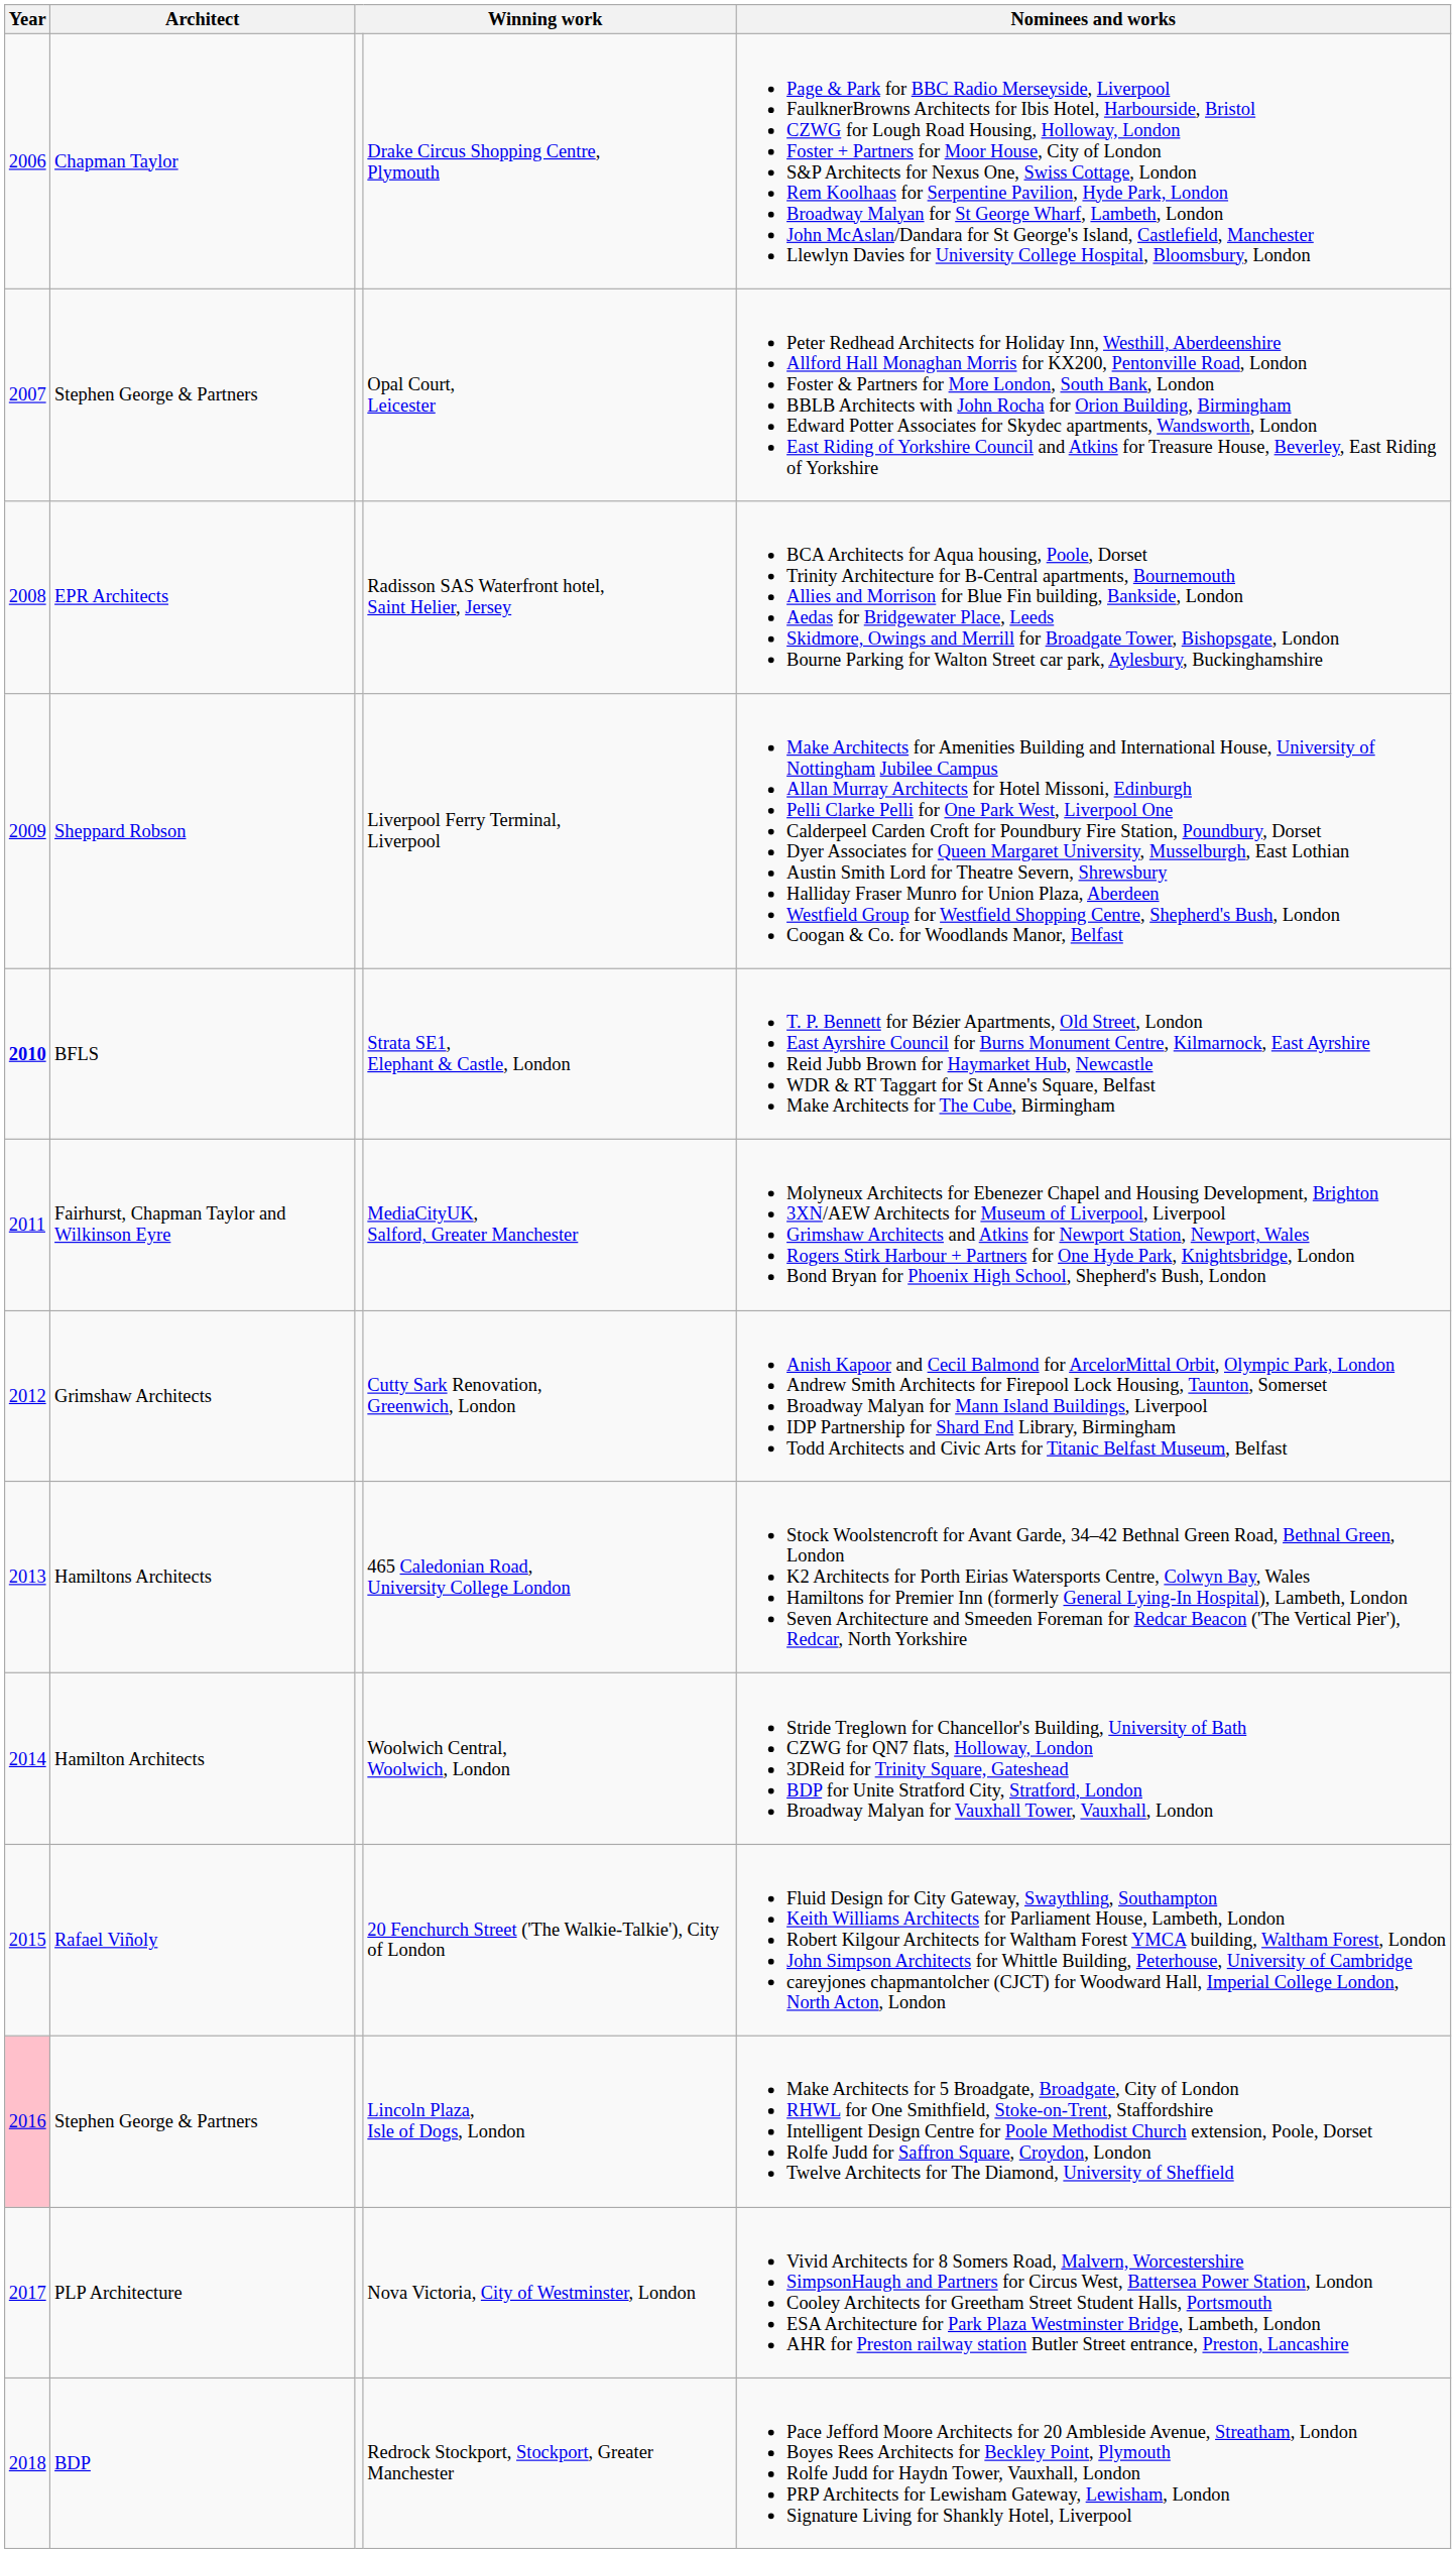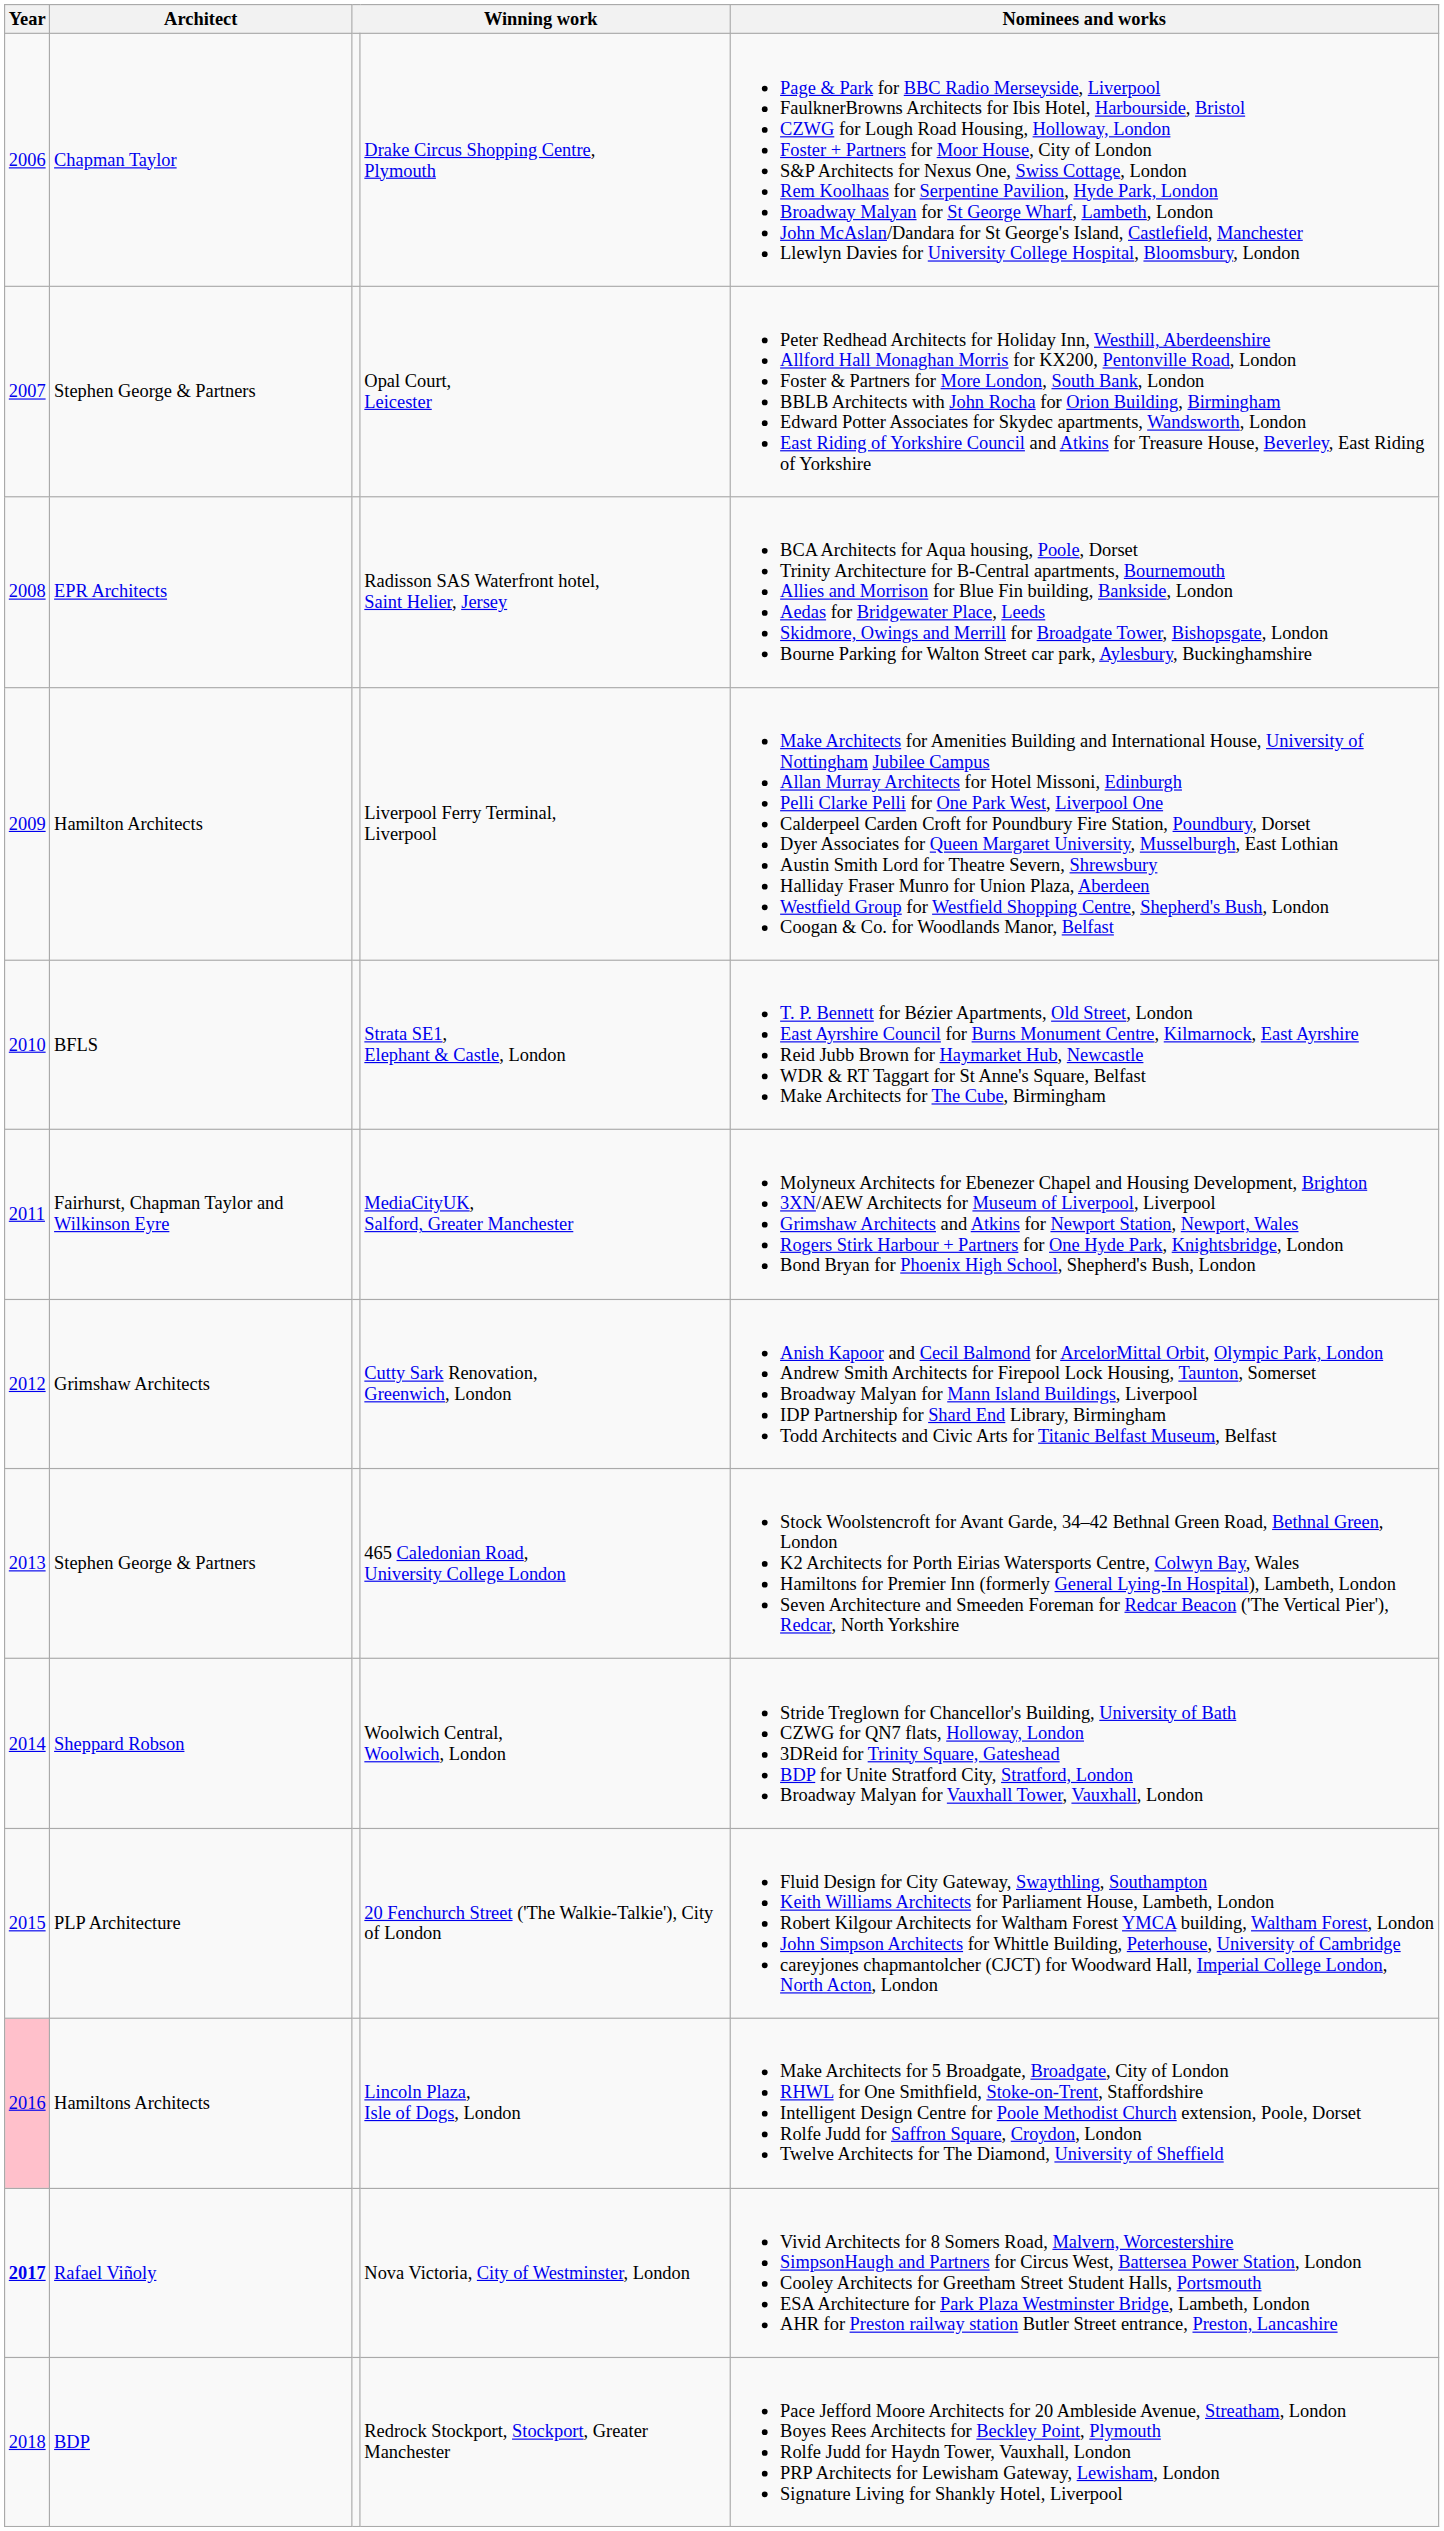 <table align="center" class="wikitable sortable">
 <tr>
 <th>Year</th>
 <th>Architect</th>
 <th class="unsortable" colspan=2>Winning work</th>
 <th>Nominees and works</th>
 </tr>
 <tr>
 <td><a href='#'>2006</a></td>
 <td><a href='#'>Chapman Taylor</a></td>
 <td></td>
 <td><a href='#'>Drake Circus Shopping Centre</a>,<br><a href='#'>Plymouth</a></td>
 <td><br><ul><li><a href='#'>Page & Park</a> for <a href='#'>BBC Radio Merseyside</a>, <a href='#'>Liverpool</a></li><li>FaulknerBrowns Architects for Ibis Hotel, <a href='#'>Harbourside</a>, <a href='#'>Bristol</a></li><li><a href='#'>CZWG</a> for Lough Road Housing, <a href='#'>Holloway, London</a></li><li><a href='#'>Foster + Partners</a> for <a href='#'>Moor House</a>, City of London</li><li>S&P Architects for Nexus One, <a href='#'>Swiss Cottage</a>, London</li><li><a href='#'>Rem Koolhaas</a> for <a href='#'>Serpentine Pavilion</a>, <a href='#'>Hyde Park, London</a></li><li><a href='#'>Broadway Malyan</a> for <a href='#'>St George Wharf</a>, <a href='#'>Lambeth</a>, London</li><li><a href='#'>John McAslan</a>/Dandara for St George's Island, <a href='#'>Castlefield</a>, <a href='#'>Manchester</a></li><li>Llewlyn Davies for <a href='#'>University College Hospital</a>, <a href='#'>Bloomsbury</a>, London</li></ul></td>
 </tr>
 <tr>
 <td><a href='#'>2007</a></td>
 <td>Stephen George & Partners</td>
 <td></td>
 <td>Opal Court,<br><a href='#'>Leicester</a></td>
 <td><br><ul><li>Peter Redhead Architects for Holiday Inn, <a href='#'>Westhill, Aberdeenshire</a></li><li><a href='#'>Allford Hall Monaghan Morris</a> for KX200, <a href='#'>Pentonville Road</a>, London</li><li>Foster & Partners for <a href='#'>More London</a>, <a href='#'>South Bank</a>, London</li><li>BBLB Architects with <a href='#'>John Rocha</a> for <a href='#'>Orion Building</a>, <a href='#'>Birmingham</a></li><li>Edward Potter Associates for Skydec apartments, <a href='#'>Wandsworth</a>, London</li><li><a href='#'>East Riding of Yorkshire Council</a> and <a href='#'>Atkins</a> for Treasure House, <a href='#'>Beverley</a>, East Riding of Yorkshire</li></ul></td>
 </tr>
 <tr>
 <td><a href='#'>2008</a></td>
 <td><a href='#'>EPR Architects</a></td>
 <td></td>
 <td>Radisson SAS Waterfront hotel,<br><a href='#'>Saint Helier</a>, <a href='#'>Jersey</a></td>
 <td><br><ul><li>BCA Architects for Aqua housing, <a href='#'>Poole</a>, Dorset</li><li>Trinity Architecture for B-Central apartments, <a href='#'>Bournemouth</a></li><li><a href='#'>Allies and Morrison</a> for Blue Fin building, <a href='#'>Bankside</a>, London</li><li><a href='#'>Aedas</a> for <a href='#'>Bridgewater Place</a>, <a href='#'>Leeds</a></li><li><a href='#'>Skidmore, Owings and Merrill</a> for <a href='#'>Broadgate Tower</a>, <a href='#'>Bishopsgate</a>, London</li><li>Bourne Parking for Walton Street car park, <a href='#'>Aylesbury</a>, Buckinghamshire</li></ul></td>
 </tr>
 <tr>
 <td><a href='#'>2009</a></td>
-<td><a href='#'>Sheppard Robson</a></td>
+<td>Hamilton Architects</td>
 <td></td>
 <td>Liverpool Ferry Terminal,<br>Liverpool</td>
 <td><br><ul><li><a href='#'>Make Architects</a> for Amenities Building and International House, <a href='#'>University of Nottingham</a> <a href='#'>Jubilee Campus</a></li><li><a href='#'>Allan Murray Architects</a> for Hotel Missoni, <a href='#'>Edinburgh</a></li><li><a href='#'>Pelli Clarke Pelli</a> for <a href='#'>One Park West</a>, <a href='#'>Liverpool One</a></li><li>Calderpeel Carden Croft for Poundbury Fire Station, <a href='#'>Poundbury</a>, Dorset</li><li>Dyer Associates for <a href='#'>Queen Margaret University</a>, <a href='#'>Musselburgh</a>, East Lothian</li><li>Austin Smith Lord for Theatre Severn, <a href='#'>Shrewsbury</a></li><li>Halliday Fraser Munro for Union Plaza, <a href='#'>Aberdeen</a></li><li><a href='#'>Westfield Group</a> for <a href='#'>Westfield Shopping Centre</a>, <a href='#'>Shepherd's Bush</a>, London</li><li>Coogan & Co. for Woodlands Manor, <a href='#'>Belfast</a></li></ul></td>
 </tr>
 <tr>
-<td><strong><a href='#'>2010</a></strong></td>
+<td><a href='#'>2010</a></td>
 <td>BFLS</td>
 <td></td>
 <td><a href='#'>Strata SE1</a>,<br><a href='#'>Elephant & Castle</a>, London</td>
 <td><br><ul><li><a href='#'>T. P. Bennett</a> for Bézier Apartments, <a href='#'>Old Street</a>, London</li><li><a href='#'>East Ayrshire Council</a> for <a href='#'>Burns Monument Centre</a>, <a href='#'>Kilmarnock</a>, <a href='#'>East Ayrshire</a></li><li>Reid Jubb Brown for <a href='#'>Haymarket Hub</a>, <a href='#'>Newcastle</a></li><li>WDR & RT Taggart for St Anne's Square, Belfast</li><li>Make Architects for <a href='#'>The Cube</a>, Birmingham</li></ul></td>
 </tr>
 <tr>
 <td><a href='#'>2011</a></td>
 <td>Fairhurst, Chapman Taylor and <a href='#'>Wilkinson Eyre</a></td>
 <td></td>
 <td><a href='#'>MediaCityUK</a>,<br><a href='#'>Salford, Greater Manchester</a></td>
 <td><br><ul><li>Molyneux Architects for Ebenezer Chapel and Housing Development, <a href='#'>Brighton</a></li><li><a href='#'>3XN</a>/AEW Architects for <a href='#'>Museum of Liverpool</a>, Liverpool</li><li><a href='#'>Grimshaw Architects</a> and <a href='#'>Atkins</a> for <a href='#'>Newport Station</a>, <a href='#'>Newport, Wales</a></li><li><a href='#'>Rogers Stirk Harbour + Partners</a> for <a href='#'>One Hyde Park</a>, <a href='#'>Knightsbridge</a>, London</li><li>Bond Bryan for <a href='#'>Phoenix High School</a>, Shepherd's Bush, London</li></ul></td>
 </tr>
 <tr>
 <td><a href='#'>2012</a></td>
 <td>Grimshaw Architects</td>
 <td></td>
 <td><a href='#'>Cutty Sark</a> Renovation,<br><a href='#'>Greenwich</a>, London</td>
 <td><br><ul><li><a href='#'>Anish Kapoor</a> and <a href='#'>Cecil Balmond</a> for <a href='#'>ArcelorMittal Orbit</a>, <a href='#'>Olympic Park, London</a></li><li>Andrew Smith Architects for Firepool Lock Housing, <a href='#'>Taunton</a>, Somerset</li><li>Broadway Malyan for <a href='#'>Mann Island Buildings</a>, Liverpool</li><li>IDP Partnership for <a href='#'>Shard End</a> Library, Birmingham</li><li>Todd Architects and Civic Arts for <a href='#'>Titanic Belfast Museum</a>, Belfast</li></ul></td>
 </tr>
 <tr>
 <td><a href='#'>2013</a></td>
-<td>Hamiltons Architects</td>
+<td>Stephen George & Partners</td>
 <td></td>
 <td>465 <a href='#'>Caledonian Road</a>,<br><a href='#'>University College London</a></td>
 <td><br><ul><li>Stock Woolstencroft for Avant Garde, 34–42 Bethnal Green Road, <a href='#'>Bethnal Green</a>, London</li><li>K2 Architects for Porth Eirias Watersports Centre, <a href='#'>Colwyn Bay</a>, Wales</li><li>Hamiltons for Premier Inn (formerly <a href='#'>General Lying-In Hospital</a>), Lambeth, London</li><li>Seven Architecture and Smeeden Foreman for <a href='#'>Redcar Beacon</a> ('The Vertical Pier'), <a href='#'>Redcar</a>, North Yorkshire</li></ul></td>
 </tr>
 <tr>
 <td><a href='#'>2014</a></td>
-<td>Hamilton Architects</td>
+<td><a href='#'>Sheppard Robson</a></td>
 <td></td>
 <td>Woolwich Central,<br><a href='#'>Woolwich</a>, London</td>
 <td><br><ul><li>Stride Treglown for Chancellor's Building, <a href='#'>University of Bath</a></li><li>CZWG for QN7 flats, <a href='#'>Holloway, London</a></li><li>3DReid for <a href='#'>Trinity Square, Gateshead</a></li><li><a href='#'>BDP</a> for Unite Stratford City, <a href='#'>Stratford, London</a></li><li>Broadway Malyan for <a href='#'>Vauxhall Tower</a>, <a href='#'>Vauxhall</a>, London</li></ul></td>
 </tr>
 <tr>
 <td><a href='#'>2015</a></td>
-<td><a href='#'>Rafael Viñoly</a></td>
+<td>PLP Architecture</td>
 <td></td>
 <td><a href='#'>20 Fenchurch Street</a> ('The Walkie-Talkie'), City of London</td>
 <td><br><ul><li>Fluid Design for City Gateway, <a href='#'>Swaythling</a>, <a href='#'>Southampton</a></li><li><a href='#'>Keith Williams Architects</a> for Parliament House, Lambeth, London</li><li>Robert Kilgour Architects for Waltham Forest <a href='#'>YMCA</a> building, <a href='#'>Waltham Forest</a>, London</li><li><a href='#'>John Simpson Architects</a> for Whittle Building, <a href='#'>Peterhouse</a>, <a href='#'>University of Cambridge</a></li><li>careyjones chapmantolcher (CJCT) for Woodward Hall, <a href='#'>Imperial College London</a>, <a href='#'>North Acton</a>, London</li></ul></td>
 </tr>
 <tr>
 <td style="background: pink;"><a href='#'>2016</a></td>
-<td>Stephen George & Partners</td>
+<td>Hamiltons Architects</td>
 <td></td>
 <td><a href='#'>Lincoln Plaza</a>,<br><a href='#'>Isle of Dogs</a>, London</td>
 <td><br><ul><li>Make Architects for 5 Broadgate, <a href='#'>Broadgate</a>, City of London</li><li><a href='#'>RHWL</a> for One Smithfield, <a href='#'>Stoke-on-Trent</a>, Staffordshire</li><li>Intelligent Design Centre for <a href='#'>Poole Methodist Church</a> extension, Poole, Dorset</li><li>Rolfe Judd for <a href='#'>Saffron Square</a>, <a href='#'>Croydon</a>, London</li><li>Twelve Architects for The Diamond, <a href='#'>University of Sheffield</a></li></ul></td>
 </tr>
 <tr>
-<td><a href='#'>2017</a></td>
-<td>PLP Architecture</td>
+<td><strong><a href='#'>2017</a></strong></td>
+<td><a href='#'>Rafael Viñoly</a></td>
 <td></td>
 <td>Nova Victoria, <a href='#'>City of Westminster</a>, London</td>
 <td><br><ul><li>Vivid Architects for 8 Somers Road, <a href='#'>Malvern, Worcestershire</a></li><li><a href='#'>SimpsonHaugh and Partners</a> for Circus West, <a href='#'>Battersea Power Station</a>, London</li><li>Cooley Architects for Greetham Street Student Halls, <a href='#'>Portsmouth</a></li><li>ESA Architecture for <a href='#'>Park Plaza Westminster Bridge</a>, Lambeth, London</li><li>AHR for <a href='#'>Preston railway station</a> Butler Street entrance, <a href='#'>Preston, Lancashire</a></li></ul></td>
 </tr>
 <tr>
 <td><a href='#'>2018</a></td>
 <td><a href='#'>BDP</a></td>
 <td></td>
 <td>Redrock Stockport, <a href='#'>Stockport</a>, Greater Manchester</td>
 <td><br><ul><li>Pace Jefford Moore Architects for 20 Ambleside Avenue, <a href='#'>Streatham</a>, London</li><li>Boyes Rees Architects for <a href='#'>Beckley Point</a>, <a href='#'>Plymouth</a></li><li>Rolfe Judd for Haydn Tower, Vauxhall, London</li><li>PRP Architects for Lewisham Gateway, <a href='#'>Lewisham</a>, London</li><li>Signature Living for Shankly Hotel, Liverpool</li></ul></td>
 </tr>
 </table>
